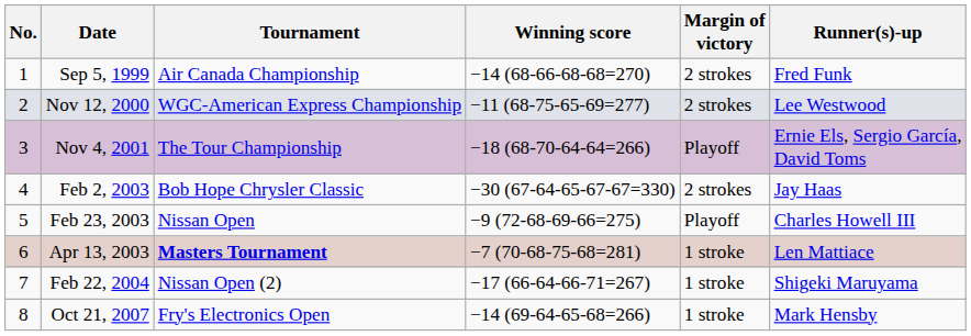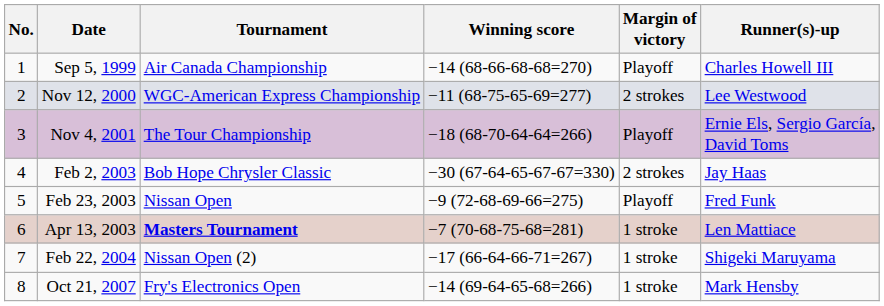 <table class="wikitable" style="font-size:95%;">
 <tr>
 <th>No.</th>
 <th>Date</th>
 <th>Tournament</th>
 <th>Winning score</th>
 <th>Margin of<br>victory</th>
 <th>Runner(s)-up</th>
 </tr>
 <tr>
 <td align=center>1</td>
 <td align=right>Sep 5, <a href='#'>1999</a></td>
 <td><a href='#'>Air Canada Championship</a></td>
 <td>−14 (68-66-68-68=270)</td>
-<td>2 strokes</td>
-<td> <a href='#'>Fred Funk</a></td>
+<td>Playoff</td>
+<td> <a href='#'>Charles Howell III</a></td>
 </tr>
 <tr style="background:#dfe2e9;">
 <td align=center>2</td>
 <td align=right>Nov 12, <a href='#'>2000</a></td>
 <td><a href='#'>WGC-American Express Championship</a></td>
 <td>−11 (68-75-65-69=277)</td>
 <td>2 strokes</td>
 <td> <a href='#'>Lee Westwood</a></td>
 </tr>
 <tr style="background:thistle;">
 <td align=center>3</td>
 <td align=right>Nov 4, <a href='#'>2001</a></td>
 <td><a href='#'>The Tour Championship</a></td>
 <td>−18 (68-70-64-64=266)</td>
 <td>Playoff</td>
 <td> <a href='#'>Ernie Els</a>,  <a href='#'>Sergio García</a>,<br> <a href='#'>David Toms</a></td>
 </tr>
 <tr>
 <td align=center>4</td>
 <td align=right>Feb 2, <a href='#'>2003</a></td>
 <td><a href='#'>Bob Hope Chrysler Classic</a></td>
 <td>−30 (67-64-65-67-67=330)</td>
 <td>2 strokes</td>
 <td> <a href='#'>Jay Haas</a></td>
 </tr>
 <tr>
 <td align=center>5</td>
 <td align=right>Feb 23, 2003</td>
 <td><a href='#'>Nissan Open</a></td>
 <td>−9 (72-68-69-66=275)</td>
 <td>Playoff</td>
-<td> <a href='#'>Charles Howell III</a></td>
+<td> <a href='#'>Fred Funk</a></td>
 </tr>
 <tr style="background:#e5d1cb;">
 <td align=center>6</td>
 <td align=right>Apr 13, 2003</td>
 <td><strong><a href='#'>Masters Tournament</a></strong></td>
 <td>−7 (70-68-75-68=281)</td>
 <td>1 stroke</td>
 <td> <a href='#'>Len Mattiace</a></td>
 </tr>
 <tr>
 <td align=center>7</td>
 <td align=right>Feb 22, <a href='#'>2004</a></td>
 <td><a href='#'>Nissan Open</a> (2)</td>
 <td>−17 (66-64-66-71=267)</td>
 <td>1 stroke</td>
 <td> <a href='#'>Shigeki Maruyama</a></td>
 </tr>
 <tr>
 <td align=center>8</td>
 <td align=right>Oct 21, <a href='#'>2007</a></td>
 <td><a href='#'>Fry's Electronics Open</a></td>
 <td>−14 (69-64-65-68=266)</td>
 <td>1 stroke</td>
 <td> <a href='#'>Mark Hensby</a></td>
 </tr>
 </table>
